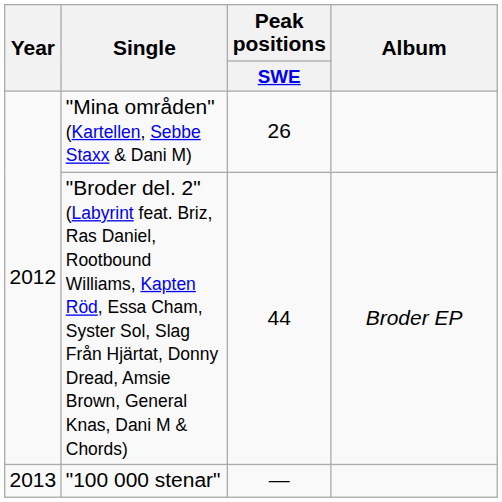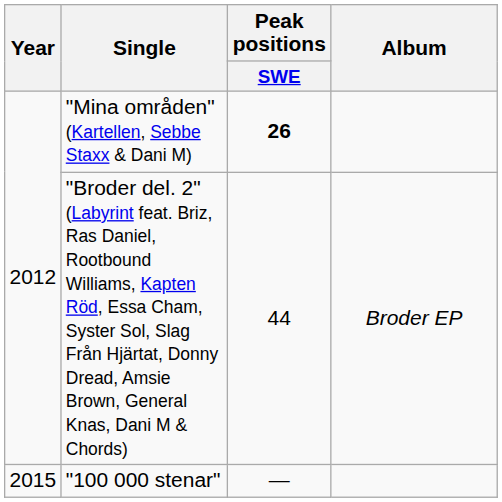 <table class="wikitable">
 <tr>
 <th align="center" rowspan="2" width="10">Year</th>
 <th align="center" rowspan="2" width="120">Single</th>
 <th align="center" colspan="1" width="20">Peak positions</th>
 <th align="center" rowspan="2" width="120">Album</th>
 </tr>
 <tr>
 <th scope="col" style="width:3em;font-size:90%;"><a href='#'>SWE</a></th>
 </tr>
 <tr>
 <td style="text-align:center;" rowspan=2>2012</td>
 <td>"Mina områden"<br><small>(<a href='#'>Kartellen</a>, <a href='#'>Sebbe Staxx</a> & Dani M)</small></td>
-<td style="text-align:center;">26</td>
+<td style="text-align:center;"><strong>26</strong></td>
 <td style="text-align:center;"></td>
 </tr>
 <tr>
 <td>"Broder del. 2"<br><small>(<a href='#'>Labyrint</a> feat. Briz, Ras Daniel, Rootbound Williams, <a href='#'>Kapten Röd</a>, Essa Cham, Syster Sol, Slag Från Hjärtat, Donny Dread, Amsie Brown, General Knas, Dani M & Chords)</small></td>
 <td style="text-align:center;">44</td>
 <td style="text-align:center;"><em>Broder EP</em></td>
 </tr>
 <tr>
-<td style="text-align:center;">2013</td>
+<td style="text-align:center;">2015</td>
 <td>"100 000 stenar"<br></td>
 <td style="text-align:center;">—</td>
 <td></td>
 </tr>
 </table>
